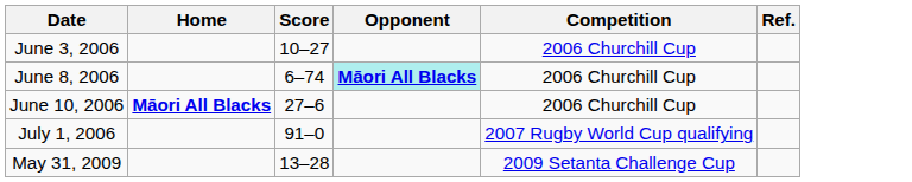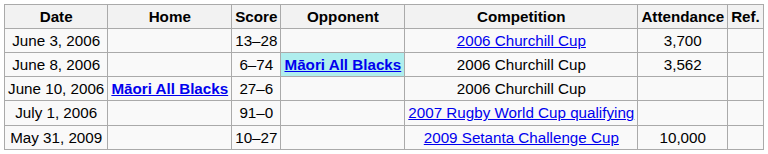 <table class="wikitable" style="font-size: 95%;text-align: center;">
 <tr>
 <th>Date</th>
 <th>Home</th>
 <th>Score</th>
 <th>Opponent</th>
 <th>Competition</th>
+<th>Attendance</th>
 <th>Ref.</th>
 </tr>
 <tr>
 <td>June 3, 2006</td>
 <td align=right></td>
-<td>10–27</td>
+<td>13–28</td>
 <td align=left><strong></strong></td>
 <td><a href='#'>2006 Churchill Cup</a></td>
+<td>3,700</td>
 <td></td>
 </tr>
 <tr>
 <td>June 8, 2006</td>
 <td align=right></td>
 <td>6–74</td>
 <td align=left style="background: paleturquoise;"> <strong><a href='#'>Māori All Blacks</a></strong></td>
 <td>2006 Churchill Cup</td>
+<td>3,562</td>
 <td></td>
 </tr>
 <tr>
 <td>June 10, 2006</td>
 <td align=right><strong><a href='#'>Māori All Blacks</a></strong> </td>
 <td>27–6</td>
 <td align=left></td>
 <td>2006 Churchill Cup</td>
 <td></td>
+<td></td>
 </tr>
 <tr>
 <td>July 1, 2006</td>
 <td align=right><strong></strong></td>
 <td>91–0</td>
 <td align=left></td>
 <td><a href='#'>2007 Rugby World Cup qualifying</a></td>
 <td></td>
+<td></td>
 </tr>
 <tr>
 <td>May 31, 2009</td>
 <td align=right></td>
-<td>13–28</td>
+<td>10–27</td>
 <td align=left><strong></strong></td>
 <td><a href='#'>2009 Setanta Challenge Cup</a></td>
+<td>10,000</td>
 <td></td>
 </tr>
 </table>
